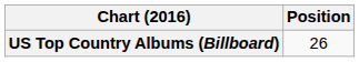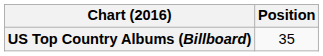 <table class="wikitable plainrowheaders" style="text-align:center">
 <tr>
 <th scope="col">Chart (2016)</th>
 <th scope="col">Position</th>
 </tr>
 <tr>
 <th scope="row">US Top Country Albums (<em>Billboard</em>)</th>
-<td>26</td>
+<td>35</td>
 </tr>
 </table>
